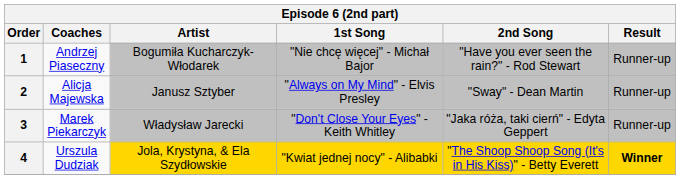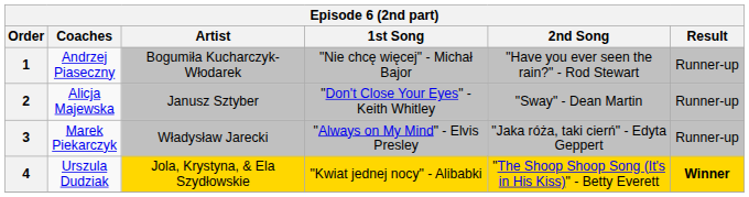 <table class="wikitable" style="text-align:center; width:100%;">
 <tr>
 <th colspan="6">Episode 6 (2nd part) <small></small></th>
 </tr>
 <tr>
 <th width="5%">Order</th>
 <th width="10%">Coaches</th>
 <th width="25%">Artist</th>
 <th width="25%">1st Song</th>
 <th width="25%">2nd Song</th>
 <th width="10%">Result</th>
 </tr>
 <tr>
 <th scope="row">1</th>
 <td><a href='#'>Andrzej Piaseczny</a></td>
 <td bgcolor="silver">Bogumiła Kucharczyk-Włodarek</td>
 <td bgcolor="silver">"Nie chcę więcej" - Michał Bajor</td>
 <td bgcolor="silver">"Have you ever seen the rain?" - Rod Stewart</td>
 <td bgcolor="silver">Runner-up</td>
 </tr>
 <tr>
 <th scope="row">2</th>
 <td><a href='#'>Alicja Majewska</a></td>
 <td bgcolor="silver">Janusz Sztyber</td>
-<td bgcolor="silver">"<a href='#'>Always on My Mind</a>" - Elvis Presley</td>
+<td bgcolor="silver">"<a href='#'>Don't Close Your Eyes</a>" - Keith Whitley</td>
 <td bgcolor="silver">"Sway" - Dean Martin</td>
 <td bgcolor="silver">Runner-up</td>
 </tr>
 <tr>
 <th scope="row">3</th>
 <td><a href='#'>Marek Piekarczyk</a></td>
 <td bgcolor="silver">Władysław Jarecki</td>
-<td bgcolor="silver">"<a href='#'>Don't Close Your Eyes</a>" - Keith Whitley</td>
+<td bgcolor="silver">"<a href='#'>Always on My Mind</a>" - Elvis Presley</td>
 <td bgcolor="silver">"Jaka róża, taki cierń" - Edyta Geppert</td>
 <td bgcolor="silver">Runner-up</td>
 </tr>
 <tr>
 <th scope="row">4</th>
 <td><a href='#'>Urszula Dudziak</a></td>
 <td bgcolor="gold">Jola, Krystyna, & Ela Szydłowskie</td>
 <td bgcolor="gold">"Kwiat jednej nocy" - Alibabki</td>
 <td bgcolor="gold">"<a href='#'>The Shoop Shoop Song (It's in His Kiss)</a>" - Betty Everett</td>
 <td bgcolor="gold"><strong>Winner</strong></td>
 </tr>
 <tr>
 </tr>
 </table>
